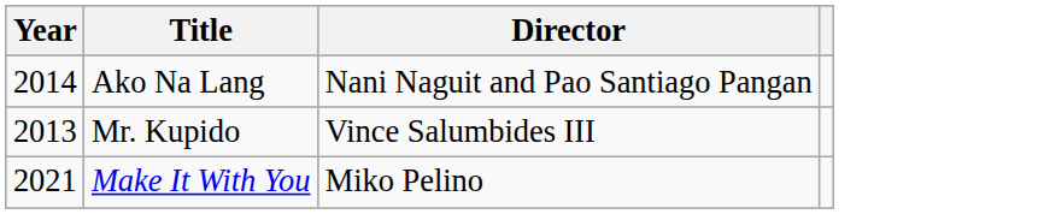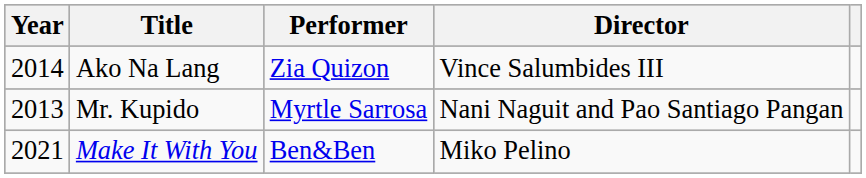 <table class="wikitable">
 <tr>
 <th>Year</th>
 <th>Title</th>
+<th>Performer</th>
 <th>Director</th>
 <th></th>
 </tr>
 <tr>
 <td>2014</td>
 <td>Ako Na Lang</td>
-<td>Nani Naguit and Pao Santiago Pangan</td>
+<td><a href='#'>Zia Quizon</a></td>
+<td>Vince Salumbides III</td>
 <td></td>
 </tr>
 <tr>
 <td>2013</td>
 <td>Mr. Kupido</td>
-<td>Vince Salumbides III</td>
+<td><a href='#'>Myrtle Sarrosa</a></td>
+<td>Nani Naguit and Pao Santiago Pangan</td>
 <td></td>
 </tr>
 <tr>
 <td>2021</td>
 <td><em><a href='#'>Make It With You</a></em></td>
+<td><a href='#'>Ben&Ben</a></td>
 <td>Miko Pelino</td>
 <td></td>
 </tr>
 </table>
